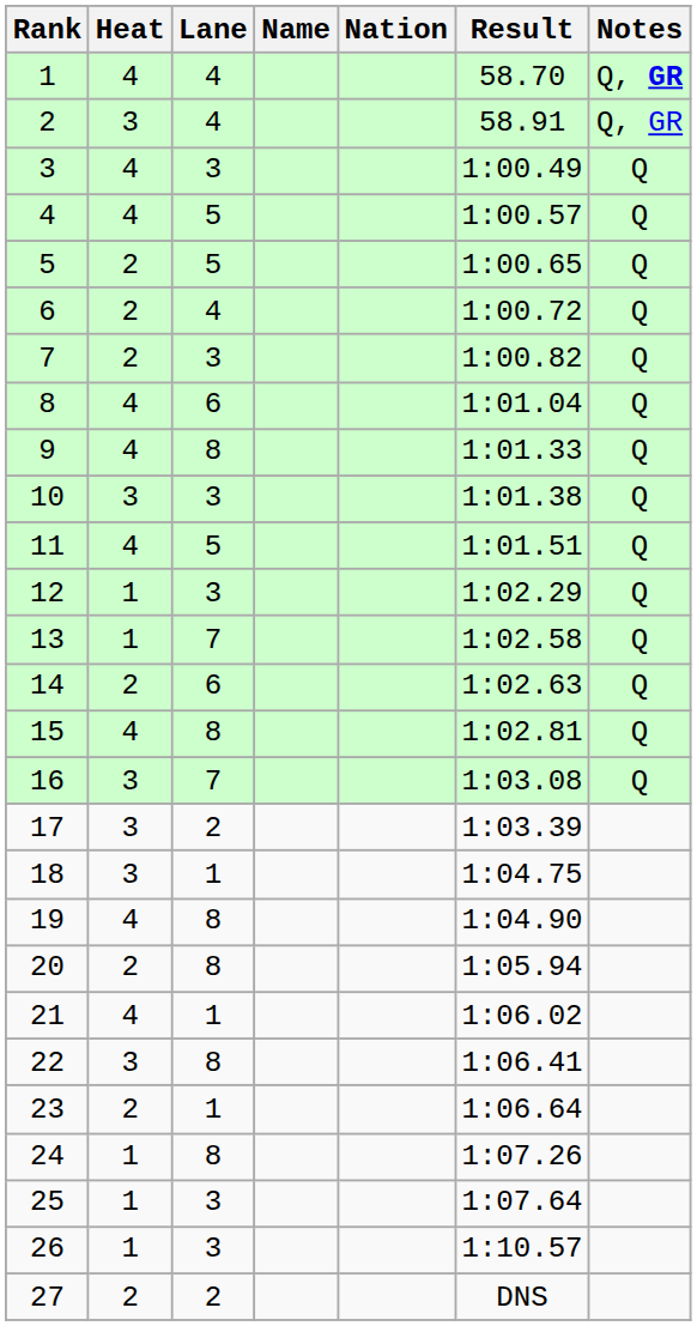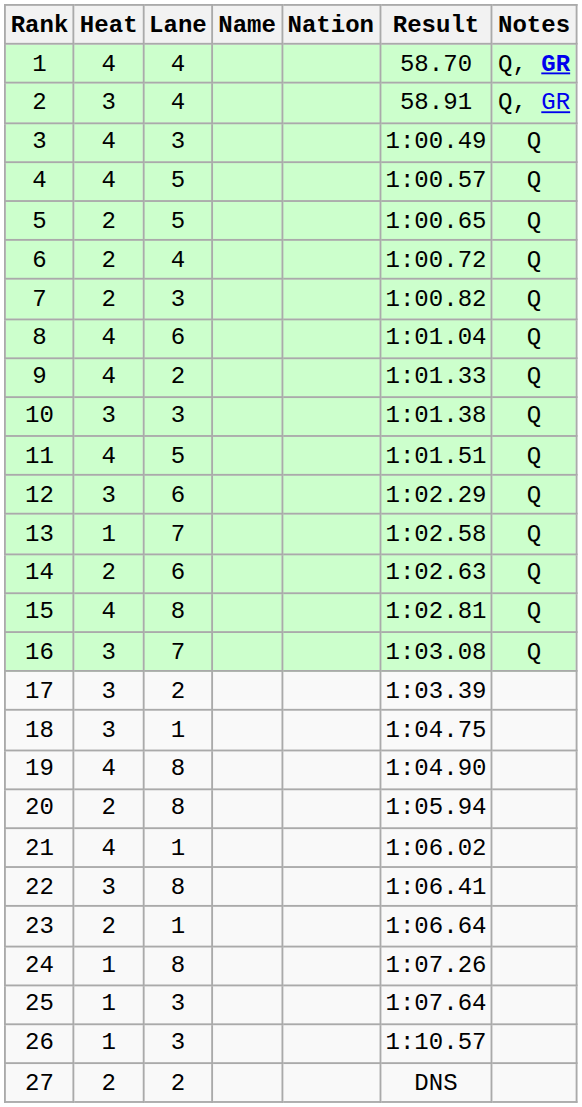 <table class="wikitable sortable" style="text-align:center">
 <tr>
 <th>Rank</th>
 <th>Heat</th>
 <th>Lane</th>
 <th>Name</th>
 <th>Nation</th>
 <th>Result</th>
 <th>Notes</th>
 </tr>
 <tr bgcolor=ccffcc>
 <td>1</td>
 <td>4</td>
 <td>4</td>
 <td align="left"></td>
 <td align=left></td>
 <td>58.70</td>
 <td>Q, <strong><a href='#'>GR</a></strong></td>
 </tr>
 <tr bgcolor=ccffcc>
 <td>2</td>
 <td>3</td>
 <td>4</td>
 <td align="left"></td>
 <td align=left></td>
 <td>58.91</td>
 <td>Q, <a href='#'>GR</a></td>
 </tr>
 <tr bgcolor=ccffcc>
 <td>3</td>
 <td>4</td>
 <td>3</td>
 <td align="left"></td>
 <td align=left></td>
 <td>1:00.49</td>
 <td>Q</td>
 </tr>
 <tr bgcolor=ccffcc>
 <td>4</td>
 <td>4</td>
 <td>5</td>
 <td align="left"></td>
 <td align=left></td>
 <td>1:00.57</td>
 <td>Q</td>
 </tr>
 <tr bgcolor=ccffcc>
 <td>5</td>
 <td>2</td>
 <td>5</td>
 <td align="left"></td>
 <td align=left></td>
 <td>1:00.65</td>
 <td>Q</td>
 </tr>
 <tr bgcolor=ccffcc>
 <td>6</td>
 <td>2</td>
 <td>4</td>
 <td align="left"></td>
 <td align=left></td>
 <td>1:00.72</td>
 <td>Q</td>
 </tr>
 <tr bgcolor=ccffcc>
 <td>7</td>
 <td>2</td>
 <td>3</td>
 <td align="left"></td>
 <td align=left></td>
 <td>1:00.82</td>
 <td>Q</td>
 </tr>
 <tr bgcolor=ccffcc>
 <td>8</td>
 <td>4</td>
 <td>6</td>
 <td align="left"></td>
 <td align=left></td>
 <td>1:01.04</td>
 <td>Q</td>
 </tr>
 <tr bgcolor=ccffcc>
 <td>9</td>
 <td>4</td>
-<td>8</td>
+<td>2</td>
 <td align="left"></td>
 <td align=left></td>
 <td>1:01.33</td>
 <td>Q</td>
 </tr>
 <tr bgcolor=ccffcc>
 <td>10</td>
 <td>3</td>
 <td>3</td>
 <td align="left"></td>
 <td align=left></td>
 <td>1:01.38</td>
 <td>Q</td>
 </tr>
 <tr bgcolor=ccffcc>
 <td>11</td>
 <td>4</td>
 <td>5</td>
 <td align="left"></td>
 <td align=left></td>
 <td>1:01.51</td>
 <td>Q</td>
 </tr>
 <tr bgcolor=ccffcc>
 <td>12</td>
-<td>1</td>
 <td>3</td>
+<td>6</td>
 <td align="left"></td>
 <td align=left></td>
 <td>1:02.29</td>
 <td>Q</td>
 </tr>
 <tr bgcolor=ccffcc>
 <td>13</td>
 <td>1</td>
 <td>7</td>
 <td align="left"></td>
 <td align=left></td>
 <td>1:02.58</td>
 <td>Q</td>
 </tr>
 <tr bgcolor=ccffcc>
 <td>14</td>
 <td>2</td>
 <td>6</td>
 <td align="left"></td>
 <td align=left></td>
 <td>1:02.63</td>
 <td>Q</td>
 </tr>
 <tr bgcolor=ccffcc>
 <td>15</td>
 <td>4</td>
 <td>8</td>
 <td align="left"></td>
 <td align=left></td>
 <td>1:02.81</td>
 <td>Q</td>
 </tr>
 <tr bgcolor=ccffcc>
 <td>16</td>
 <td>3</td>
 <td>7</td>
 <td align="left"></td>
 <td align=left></td>
 <td>1:03.08</td>
 <td>Q</td>
 </tr>
 <tr>
 <td>17</td>
 <td>3</td>
 <td>2</td>
 <td align="left"></td>
 <td align=left></td>
 <td>1:03.39</td>
 <td></td>
 </tr>
 <tr>
 <td>18</td>
 <td>3</td>
 <td>1</td>
 <td align="left"></td>
 <td align=left></td>
 <td>1:04.75</td>
 <td></td>
 </tr>
 <tr>
 <td>19</td>
 <td>4</td>
 <td>8</td>
 <td align="left"></td>
 <td align=left></td>
 <td>1:04.90</td>
 <td></td>
 </tr>
 <tr>
 <td>20</td>
 <td>2</td>
 <td>8</td>
 <td align="left"></td>
 <td align=left></td>
 <td>1:05.94</td>
 <td></td>
 </tr>
 <tr>
 <td>21</td>
 <td>4</td>
 <td>1</td>
 <td align="left"></td>
 <td align=left></td>
 <td>1:06.02</td>
 <td></td>
 </tr>
 <tr>
 <td>22</td>
 <td>3</td>
 <td>8</td>
 <td align="left"></td>
 <td align=left></td>
 <td>1:06.41</td>
 <td></td>
 </tr>
 <tr>
 <td>23</td>
 <td>2</td>
 <td>1</td>
 <td align="left"></td>
 <td align=left></td>
 <td>1:06.64</td>
 <td></td>
 </tr>
 <tr>
 <td>24</td>
 <td>1</td>
 <td>8</td>
 <td align="left"></td>
 <td align=left></td>
 <td>1:07.26</td>
 <td></td>
 </tr>
 <tr>
 <td>25</td>
 <td>1</td>
 <td>3</td>
 <td align="left"></td>
 <td align=left></td>
 <td>1:07.64</td>
 <td></td>
 </tr>
 <tr>
 <td>26</td>
 <td>1</td>
 <td>3</td>
 <td align="left"></td>
 <td align=left></td>
 <td>1:10.57</td>
 <td></td>
 </tr>
 <tr>
 <td>27</td>
 <td>2</td>
 <td>2</td>
 <td align="left"></td>
 <td align=left></td>
 <td>DNS</td>
 <td></td>
 </tr>
 </table>
